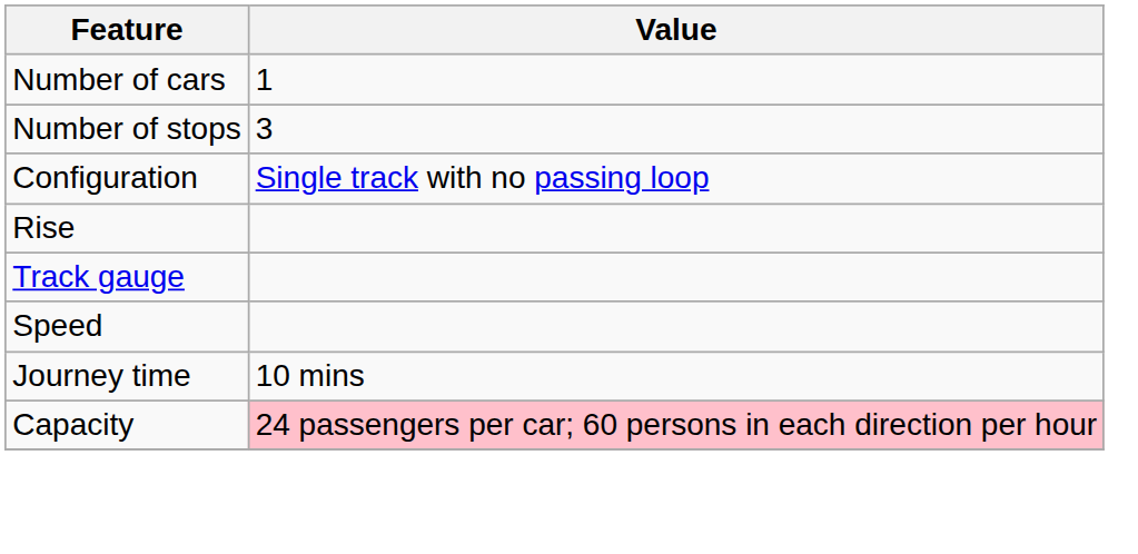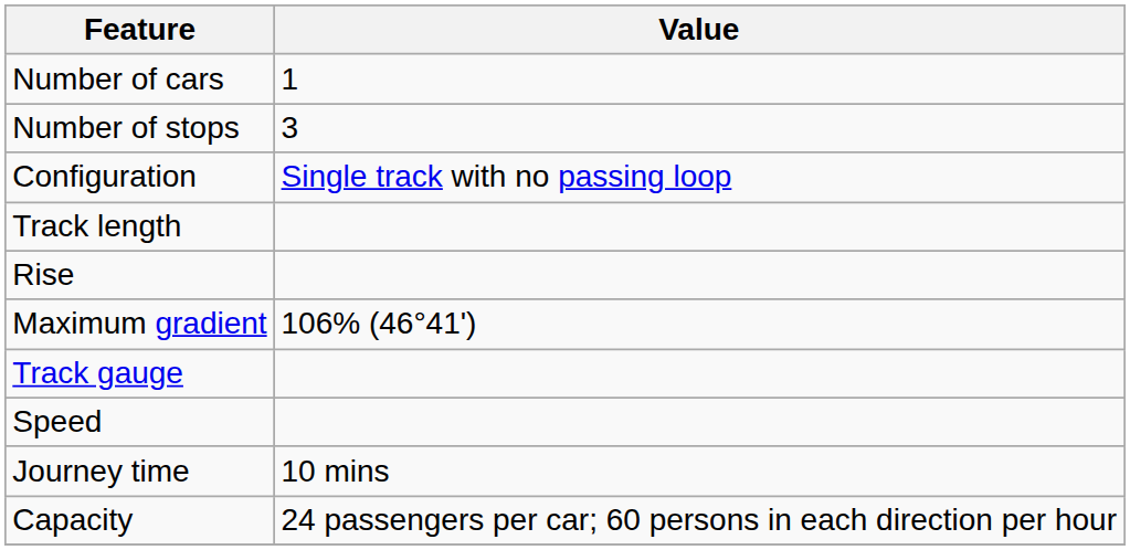 <table class="wikitable sortable mw-datatable plainrowheaders">
 <tr>
 <th>Feature</th>
 <th>Value</th>
 </tr>
 <tr>
 <td>Number of cars</td>
 <td>1</td>
 </tr>
 <tr>
 <td>Number of stops</td>
 <td>3</td>
 </tr>
 <tr>
 <td>Configuration</td>
 <td><a href='#'>Single track</a> with no <a href='#'>passing loop</a></td>
 </tr>
 <tr>
+<td>Track length</td>
+<td></td>
+</tr>
+<tr>
 <td>Rise</td>
 <td></td>
+</tr>
+<tr>
+<td>Maximum <a href='#'>gradient</a></td>
+<td>106% (46°41')</td>
 </tr>
 <tr>
 <td><a href='#'>Track gauge</a></td>
 <td></td>
 </tr>
 <tr>
 <td>Speed</td>
 <td></td>
 </tr>
 <tr>
 <td>Journey time</td>
 <td>10 mins</td>
 </tr>
 <tr>
 <td>Capacity</td>
-<td style="background: pink;">24 passengers per car; 60 persons in each direction per hour</td>
+<td>24 passengers per car; 60 persons in each direction per hour</td>
 </tr>
 <tr>
 </tr>
 </table>
